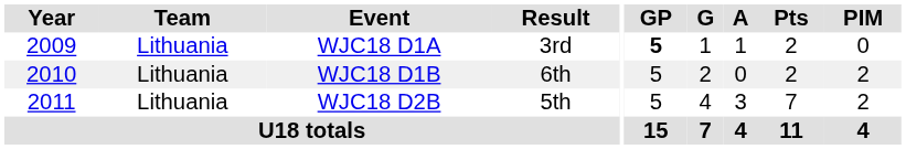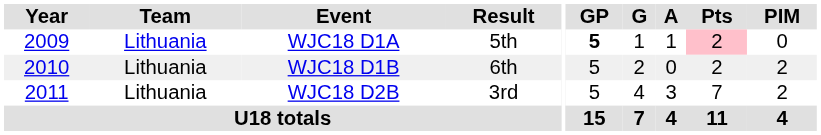 <table border="0" cellpadding="1" cellspacing="0" ID="Table3" style="text-align:center; width:40em">
 <tr ALIGN="center" bgcolor="#e0e0e0">
 <th>Year</th>
 <th>Team</th>
 <th>Event</th>
 <th>Result</th>
 <th rowspan="99" bgcolor="#ffffff"></th>
 <th>GP</th>
 <th>G</th>
 <th>A</th>
 <th>Pts</th>
 <th>PIM</th>
 </tr>
 <tr>
 <td><a href='#'>2009</a></td>
 <td><a href='#'>Lithuania</a></td>
 <td><a href='#'>WJC18 D1A</a></td>
-<td>3rd</td>
+<td>5th</td>
 <td><strong>5</strong></td>
 <td>1</td>
 <td>1</td>
-<td>2</td>
+<td style="background: pink;">2</td>
 <td>0</td>
 </tr>
 <tr ALIGN="center" bgcolor="#f0f0f0">
 <td><a href='#'>2010</a></td>
 <td>Lithuania</td>
 <td><a href='#'>WJC18 D1B</a></td>
 <td>6th</td>
 <td>5</td>
 <td>2</td>
 <td>0</td>
 <td>2</td>
 <td>2</td>
 </tr>
 <tr>
 <td><a href='#'>2011</a></td>
 <td>Lithuania</td>
 <td><a href='#'>WJC18 D2B</a></td>
-<td>5th</td>
+<td>3rd</td>
 <td>5</td>
 <td>4</td>
 <td>3</td>
 <td>7</td>
 <td>2</td>
 </tr>
 <tr ALIGN="center" bgcolor="#e0e0e0">
 <th colspan=4>U18 totals</th>
 <th>15</th>
 <th>7</th>
 <th>4</th>
 <th>11</th>
 <th>4</th>
 </tr>
 </table>
